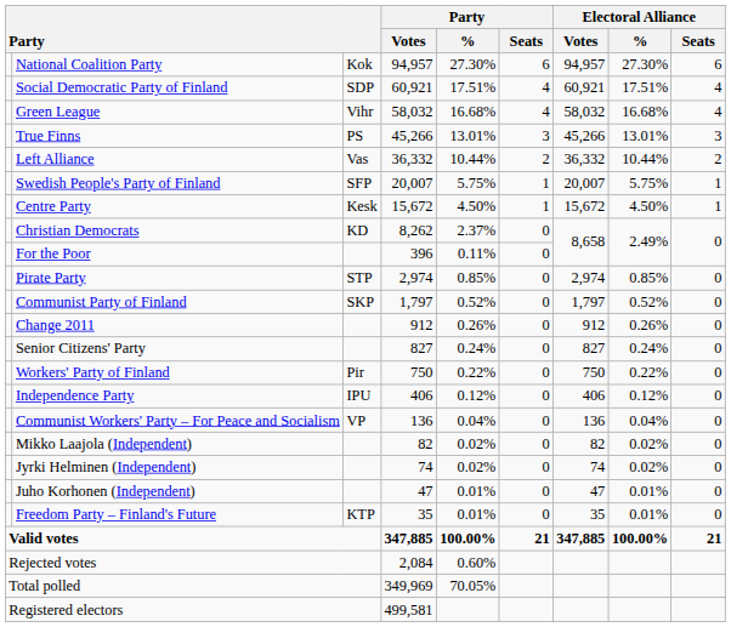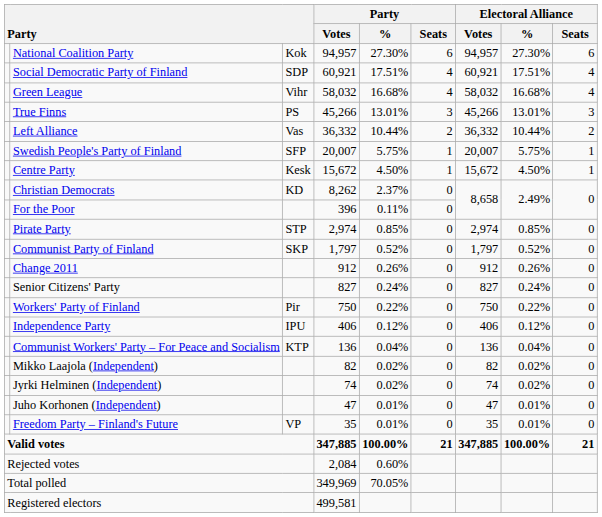 <table class="wikitable" border="1" style="text-align:right;">
 <tr>
 <th style="text-align:left;" valign=bottom rowspan=2 colspan=3>Party</th>
 <th colspan=3>Party</th>
 <th colspan=3>Electoral Alliance</th>
 </tr>
 <tr>
 <th align=center valign=bottom width="50">Votes</th>
 <th align=center valign=bottom width="50">%</th>
 <th align=center valign=bottom width="50">Seats</th>
 <th align=center valign=bottom width="50">Votes</th>
 <th align=center valign=bottom width="50">%</th>
 <th align=center valign=bottom width="50">Seats</th>
 </tr>
 <tr>
 <td></td>
 <td align=left><a href='#'>National Coalition Party</a></td>
 <td align=left>Kok</td>
 <td>94,957</td>
 <td>27.30%</td>
 <td>6</td>
 <td>94,957</td>
 <td>27.30%</td>
 <td>6</td>
 </tr>
 <tr>
 <td></td>
 <td align=left style="white-space: nowrap;"><a href='#'>Social Democratic Party of Finland</a></td>
 <td align=left>SDP</td>
 <td>60,921</td>
 <td>17.51%</td>
 <td>4</td>
 <td>60,921</td>
 <td>17.51%</td>
 <td>4</td>
 </tr>
 <tr>
 <td></td>
 <td align=left><a href='#'>Green League</a></td>
 <td align=left>Vihr</td>
 <td>58,032</td>
 <td>16.68%</td>
 <td>4</td>
 <td>58,032</td>
 <td>16.68%</td>
 <td>4</td>
 </tr>
 <tr>
 <td></td>
 <td align=left><a href='#'>True Finns</a></td>
 <td align=left>PS</td>
 <td>45,266</td>
 <td>13.01%</td>
 <td>3</td>
 <td>45,266</td>
 <td>13.01%</td>
 <td>3</td>
 </tr>
 <tr>
 <td></td>
 <td align=left><a href='#'>Left Alliance</a></td>
 <td align=left>Vas</td>
 <td>36,332</td>
 <td>10.44%</td>
 <td>2</td>
 <td>36,332</td>
 <td>10.44%</td>
 <td>2</td>
 </tr>
 <tr>
 <td></td>
 <td align=left><a href='#'>Swedish People's Party of Finland</a></td>
 <td align=left>SFP</td>
 <td>20,007</td>
 <td>5.75%</td>
 <td>1</td>
 <td>20,007</td>
 <td>5.75%</td>
 <td>1</td>
 </tr>
 <tr>
 <td></td>
 <td align=left><a href='#'>Centre Party</a></td>
 <td align=left>Kesk</td>
 <td>15,672</td>
 <td>4.50%</td>
 <td>1</td>
 <td>15,672</td>
 <td>4.50%</td>
 <td>1</td>
 </tr>
 <tr>
 <td></td>
 <td align=left><a href='#'>Christian Democrats</a></td>
 <td align=left>KD</td>
 <td>8,262</td>
 <td>2.37%</td>
 <td>0</td>
 <td rowspan=2>8,658</td>
 <td rowspan=2>2.49%</td>
 <td rowspan=2>0</td>
 </tr>
 <tr>
 <td></td>
 <td align=left><a href='#'>For the Poor</a></td>
 <td align=left></td>
 <td>396</td>
 <td>0.11%</td>
 <td>0</td>
 </tr>
 <tr>
 <td></td>
 <td align=left><a href='#'>Pirate Party</a></td>
 <td align=left>STP</td>
 <td>2,974</td>
 <td>0.85%</td>
 <td>0</td>
 <td>2,974</td>
 <td>0.85%</td>
 <td>0</td>
 </tr>
 <tr>
 <td></td>
 <td align=left><a href='#'>Communist Party of Finland</a></td>
 <td align=left>SKP</td>
 <td>1,797</td>
 <td>0.52%</td>
 <td>0</td>
 <td>1,797</td>
 <td>0.52%</td>
 <td>0</td>
 </tr>
 <tr>
 <td></td>
 <td align=left><a href='#'>Change 2011</a></td>
 <td align=left></td>
 <td>912</td>
 <td>0.26%</td>
 <td>0</td>
 <td>912</td>
 <td>0.26%</td>
 <td>0</td>
 </tr>
 <tr>
 <td></td>
 <td align=left>Senior Citizens' Party</td>
 <td align=left></td>
 <td>827</td>
 <td>0.24%</td>
 <td>0</td>
 <td>827</td>
 <td>0.24%</td>
 <td>0</td>
 </tr>
 <tr>
 <td></td>
 <td align=left><a href='#'>Workers' Party of Finland</a></td>
 <td align=left>Pir</td>
 <td>750</td>
 <td>0.22%</td>
 <td>0</td>
 <td>750</td>
 <td>0.22%</td>
 <td>0</td>
 </tr>
 <tr>
 <td></td>
 <td align=left><a href='#'>Independence Party</a></td>
 <td align=left>IPU</td>
 <td>406</td>
 <td>0.12%</td>
 <td>0</td>
 <td>406</td>
 <td>0.12%</td>
 <td>0</td>
 </tr>
 <tr>
 <td></td>
 <td align=left><a href='#'>Communist Workers' Party – For Peace and Socialism</a></td>
-<td align=left>VP</td>
+<td align=left>KTP</td>
 <td>136</td>
 <td>0.04%</td>
 <td>0</td>
 <td>136</td>
 <td>0.04%</td>
 <td>0</td>
 </tr>
 <tr>
 <td></td>
 <td align=left>Mikko Laajola (<a href='#'>Independent</a>)</td>
 <td align=left></td>
 <td>82</td>
 <td>0.02%</td>
 <td>0</td>
 <td>82</td>
 <td>0.02%</td>
 <td>0</td>
 </tr>
 <tr>
 <td></td>
 <td align=left>Jyrki Helminen (<a href='#'>Independent</a>)</td>
 <td align=left></td>
 <td>74</td>
 <td>0.02%</td>
 <td>0</td>
 <td>74</td>
 <td>0.02%</td>
 <td>0</td>
 </tr>
 <tr>
 <td></td>
 <td align=left>Juho Korhonen (<a href='#'>Independent</a>)</td>
 <td align=left></td>
 <td>47</td>
 <td>0.01%</td>
 <td>0</td>
 <td>47</td>
 <td>0.01%</td>
 <td>0</td>
 </tr>
 <tr>
 <td></td>
 <td align=left><a href='#'>Freedom Party – Finland's Future</a></td>
-<td align=left>KTP</td>
+<td align=left>VP</td>
 <td>35</td>
 <td>0.01%</td>
 <td>0</td>
 <td>35</td>
 <td>0.01%</td>
 <td>0</td>
 </tr>
 <tr style="font-weight:bold">
 <td align=left colspan=3>Valid votes</td>
 <td>347,885</td>
 <td>100.00%</td>
 <td>21</td>
 <td>347,885</td>
 <td>100.00%</td>
 <td>21</td>
 </tr>
 <tr>
 <td align=left colspan=3>Rejected votes</td>
 <td>2,084</td>
 <td>0.60%</td>
 <td></td>
 <td></td>
 <td></td>
 <td></td>
 </tr>
 <tr>
 <td align=left colspan=3>Total polled</td>
 <td>349,969</td>
 <td>70.05%</td>
 <td></td>
 <td></td>
 <td></td>
 <td></td>
 </tr>
 <tr>
 <td align=left colspan=3>Registered electors</td>
 <td>499,581</td>
 <td></td>
 <td></td>
 <td></td>
 <td></td>
 <td></td>
 </tr>
 </table>
